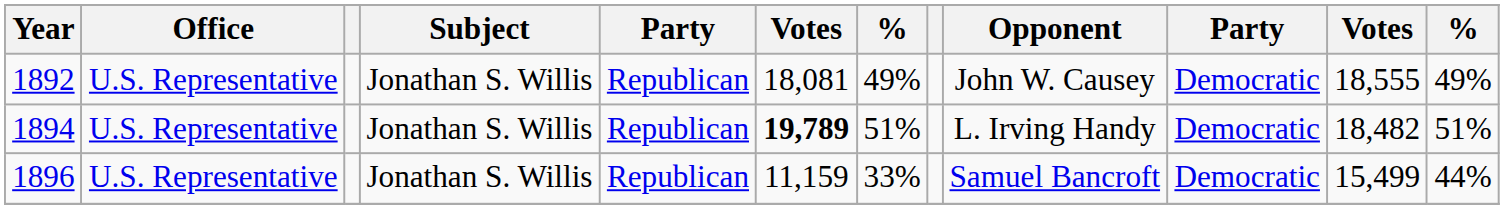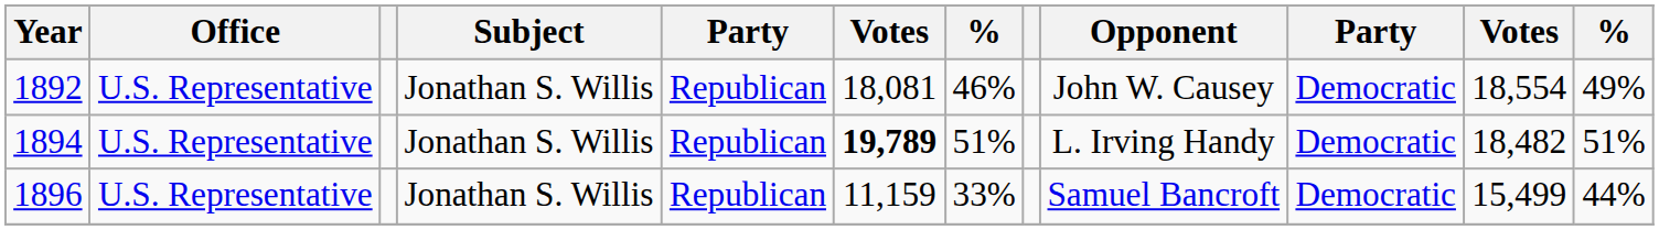 <table class="wikitable" style="text-align: center;">
 <tr>
 </tr>
 <tr>
 <th>Year</th>
 <th>Office</th>
 <th></th>
 <th>Subject</th>
 <th>Party</th>
 <th>Votes</th>
 <th>%</th>
 <th></th>
 <th>Opponent</th>
 <th>Party</th>
 <th>Votes</th>
 <th>%</th>
 </tr>
 <tr>
 <td><a href='#'>1892</a></td>
 <td><a href='#'>U.S. Representative</a></td>
 <td></td>
 <td>Jonathan S. Willis</td>
 <td><a href='#'>Republican</a></td>
 <td>18,081</td>
-<td>49%</td>
+<td>46%</td>
 <td></td>
 <td>John W. Causey</td>
 <td><a href='#'>Democratic</a></td>
-<td>18,555</td>
+<td>18,554</td>
 <td>49%</td>
 </tr>
 <tr>
 <td><a href='#'>1894</a></td>
 <td><a href='#'>U.S. Representative</a></td>
 <td></td>
 <td>Jonathan S. Willis</td>
 <td><a href='#'>Republican</a></td>
 <td><strong>19,789</strong></td>
 <td>51%</td>
 <td></td>
 <td>L. Irving Handy</td>
 <td><a href='#'>Democratic</a></td>
 <td>18,482</td>
 <td>51%</td>
 </tr>
 <tr>
 <td><a href='#'>1896</a></td>
 <td><a href='#'>U.S. Representative</a></td>
 <td></td>
 <td>Jonathan S. Willis</td>
 <td><a href='#'>Republican</a></td>
 <td>11,159</td>
 <td>33%</td>
 <td></td>
 <td><a href='#'>Samuel Bancroft</a></td>
 <td><a href='#'>Democratic</a></td>
 <td>15,499</td>
 <td>44%</td>
 </tr>
 <tr>
 </tr>
 </table>
